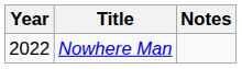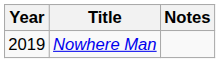 <table class="wikitable">
 <tr>
 <th>Year</th>
 <th>Title</th>
 <th>Notes</th>
 </tr>
 <tr>
-<td>2022</td>
+<td>2019</td>
 <td><em><a href='#'>Nowhere Man</a></em></td>
 <td></td>
 </tr>
 </table>
